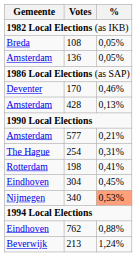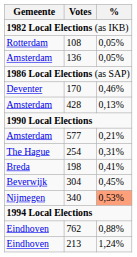 <table class="wikitable">
 <tr>
 <th>Gemeente</th>
 <th>Votes</th>
 <th>%</th>
 </tr>
 <tr>
 <td colspan="3"><strong>1982 Local Elections</strong> (as IKB)</td>
 </tr>
 <tr>
-<td><a href='#'>Breda</a></td>
+<td><a href='#'>Rotterdam</a></td>
 <td>108</td>
 <td>0,05%</td>
 </tr>
 <tr>
 <td><a href='#'>Amsterdam</a></td>
 <td>136</td>
 <td>0,05%</td>
 </tr>
 <tr>
 <td colspan="3"><strong>1986 Local Elections</strong> (as SAP)</td>
 </tr>
 <tr>
 <td><a href='#'>Deventer</a></td>
 <td>170</td>
 <td>0,46%</td>
 </tr>
 <tr>
 <td><a href='#'>Amsterdam</a></td>
 <td>428</td>
 <td>0,13%</td>
 </tr>
 <tr>
 <td colspan="3"><strong>1990 Local Elections</strong></td>
 </tr>
 <tr>
 <td><a href='#'>Amsterdam</a></td>
 <td>577</td>
 <td>0,21%</td>
 </tr>
 <tr>
 <td><a href='#'>The Hague</a></td>
 <td>254</td>
 <td>0,31%</td>
 </tr>
 <tr>
-<td><a href='#'>Rotterdam</a></td>
+<td><a href='#'>Breda</a></td>
 <td>198</td>
 <td>0,41%</td>
 </tr>
 <tr>
-<td><a href='#'>Eindhoven</a></td>
+<td><a href='#'>Beverwijk</a></td>
 <td>304</td>
 <td>0,45%</td>
 </tr>
 <tr>
 <td><a href='#'>Nijmegen</a></td>
 <td>340</td>
 <td style="background: lightsalmon;">0,53%</td>
 </tr>
 <tr>
 <td colspan="3"><strong>1994 Local Elections</strong></td>
 </tr>
 <tr>
 <td><a href='#'>Eindhoven</a></td>
 <td>762</td>
 <td>0,88%</td>
 </tr>
 <tr>
-<td><a href='#'>Beverwijk</a></td>
+<td><a href='#'>Eindhoven</a></td>
 <td>213</td>
 <td>1,24%</td>
 </tr>
 </table>
